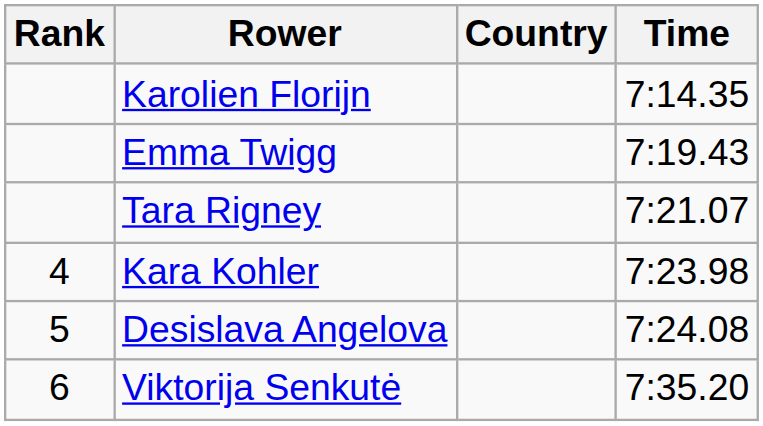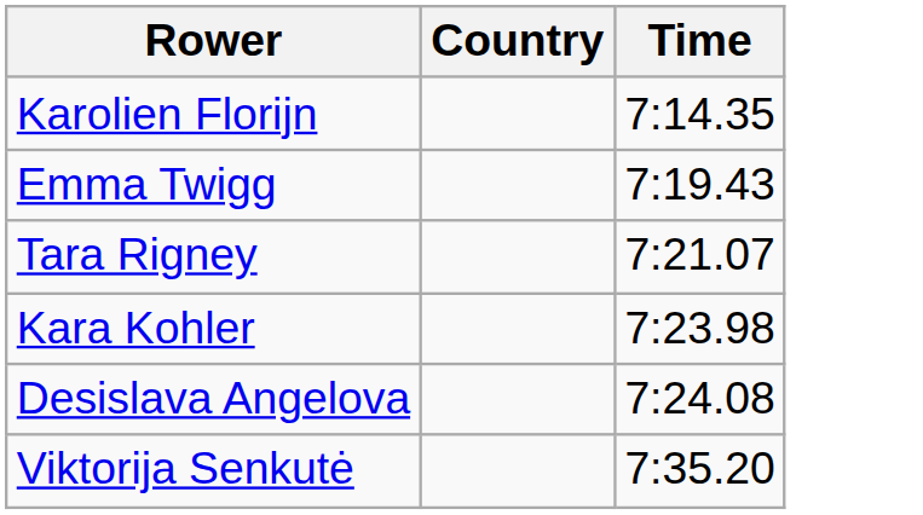 <table class="wikitable" style="text-align:center">
 <tr>
-<th>Rank</th>
 <th>Rower</th>
 <th>Country</th>
 <th>Time</th>
 </tr>
 <tr>
-<td></td>
 <td align="left"><a href='#'>Karolien Florijn</a></td>
 <td align="left"></td>
 <td>7:14.35</td>
 </tr>
 <tr>
-<td></td>
 <td align="left"><a href='#'>Emma Twigg</a></td>
 <td align="left"></td>
 <td>7:19.43</td>
 </tr>
 <tr>
-<td></td>
 <td align="left"><a href='#'>Tara Rigney</a></td>
 <td align="left"></td>
 <td>7:21.07</td>
 </tr>
 <tr>
-<td>4</td>
 <td align="left"><a href='#'>Kara Kohler</a></td>
 <td align="left"></td>
 <td>7:23.98</td>
 </tr>
 <tr>
-<td>5</td>
 <td align="left"><a href='#'>Desislava Angelova</a></td>
 <td align="left"></td>
 <td>7:24.08</td>
 </tr>
 <tr>
-<td>6</td>
 <td align="left"><a href='#'>Viktorija Senkutė</a></td>
 <td align="left"></td>
 <td>7:35.20</td>
 </tr>
 </table>
